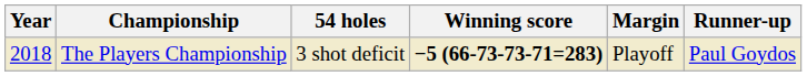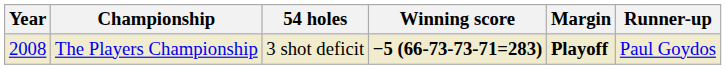 <table class="wikitable">
 <tr>
 <th>Year</th>
 <th>Championship</th>
 <th>54 holes</th>
 <th>Winning score</th>
 <th>Margin</th>
 <th>Runner-up</th>
 </tr>
 <tr style="background:#f2ecce;">
-<td><a href='#'>2018</a></td>
+<td><a href='#'>2008</a></td>
 <td><a href='#'>The Players Championship</a></td>
 <td>3 shot deficit</td>
 <td><strong>−5 (66-73-73-71=283)</strong></td>
-<td>Playoff</td>
+<td><strong>Playoff</strong></td>
 <td> <a href='#'>Paul Goydos</a></td>
 </tr>
 </table>
